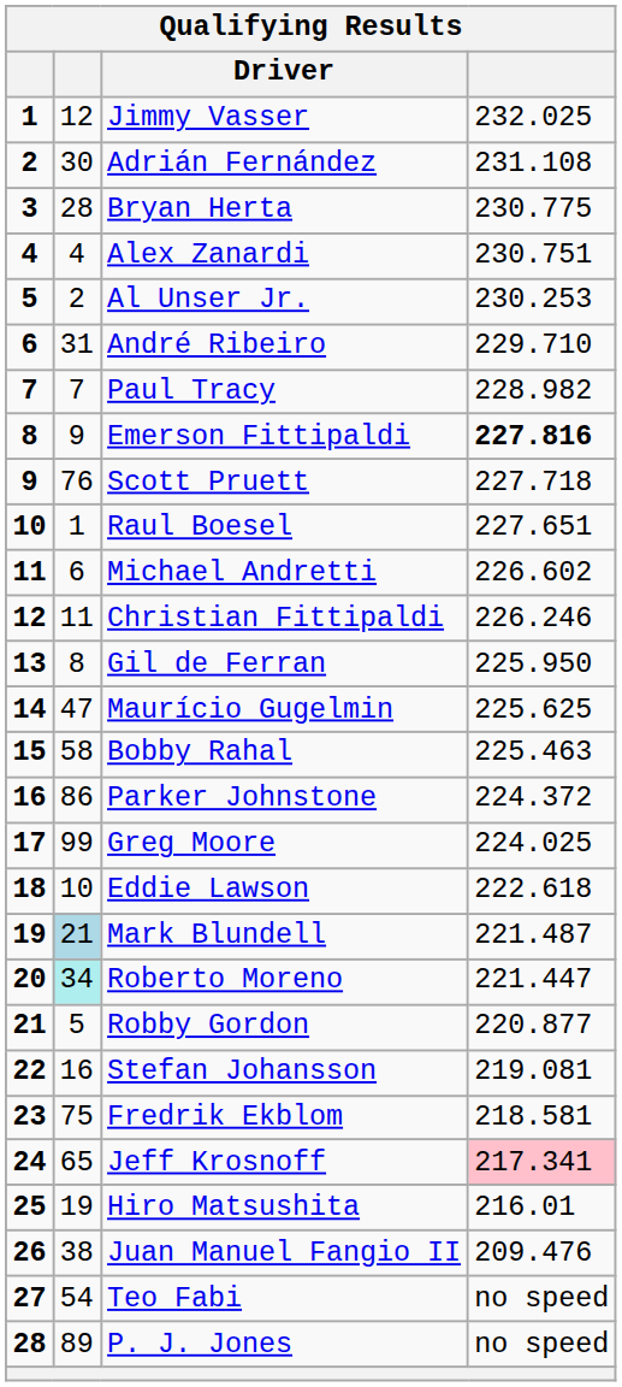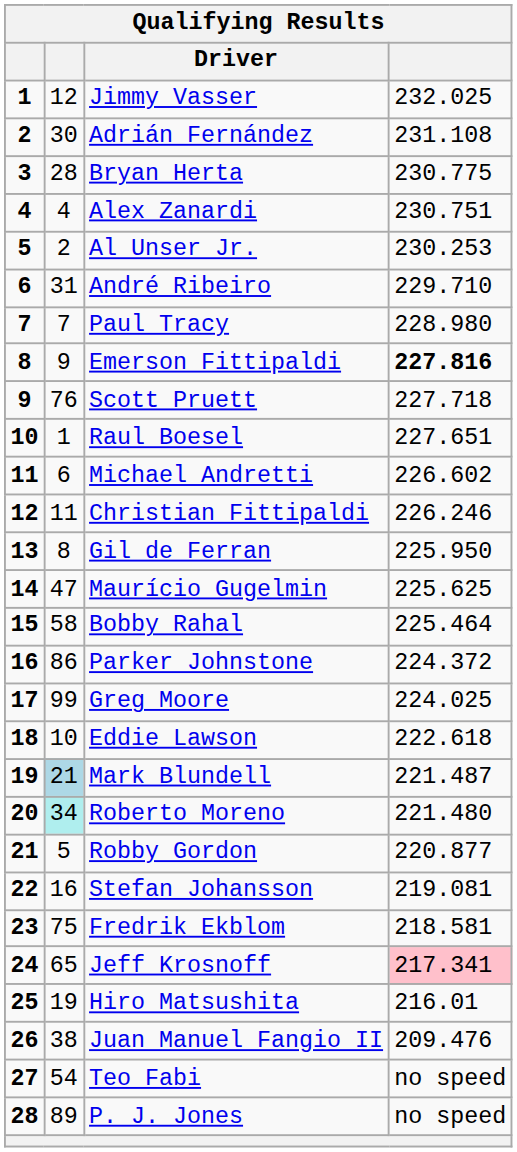 <table class="wikitable" style="font-size:95%;">
 <tr>
 <th colspan=5>Qualifying Results</th>
 </tr>
 <tr>
 <th></th>
 <th></th>
 <th>Driver</th>
 <th></th>
 </tr>
 <tr>
 <td align="center"><strong>1</strong></td>
 <td align="center">12</td>
 <td> <a href='#'>Jimmy Vasser</a></td>
 <td>232.025</td>
 </tr>
 <tr>
 <td align="center"><strong>2</strong></td>
 <td align="center">30</td>
 <td> <a href='#'>Adrián Fernández</a></td>
 <td>231.108</td>
 </tr>
 <tr>
 <td align="center"><strong>3</strong></td>
 <td align="center">28</td>
 <td> <a href='#'>Bryan Herta</a></td>
 <td>230.775</td>
 </tr>
 <tr>
 <td align="center"><strong>4</strong></td>
 <td align="center">4</td>
 <td> <a href='#'>Alex Zanardi</a> </td>
 <td>230.751</td>
 </tr>
 <tr>
 <td align="center"><strong>5</strong></td>
 <td align="center">2</td>
 <td> <a href='#'>Al Unser Jr.</a></td>
 <td>230.253</td>
 </tr>
 <tr>
 <td align="center"><strong>6</strong></td>
 <td align="center">31</td>
 <td> <a href='#'>André Ribeiro</a></td>
 <td>229.710</td>
 </tr>
 <tr>
 <td align="center"><strong>7</strong></td>
 <td align="center">7</td>
 <td> <a href='#'>Paul Tracy</a></td>
-<td>228.982</td>
+<td>228.980</td>
 </tr>
 <tr>
 <td align="center"><strong>8</strong></td>
 <td align="center">9</td>
 <td> <a href='#'>Emerson Fittipaldi</a></td>
 <td><strong>227.816</strong></td>
 </tr>
 <tr>
 <td align="center"><strong>9</strong></td>
 <td align="center">76</td>
 <td> <a href='#'>Scott Pruett</a></td>
 <td>227.718</td>
 </tr>
 <tr>
 <td align="center"><strong>10</strong></td>
 <td align="center">1</td>
 <td> <a href='#'>Raul Boesel</a></td>
 <td>227.651</td>
 </tr>
 <tr>
 <td align="center"><strong>11</strong></td>
 <td align="center">6</td>
 <td> <a href='#'>Michael Andretti</a></td>
 <td>226.602</td>
 </tr>
 <tr>
 <td align="center"><strong>12</strong></td>
 <td align="center">11</td>
 <td> <a href='#'>Christian Fittipaldi</a></td>
 <td>226.246</td>
 </tr>
 <tr>
 <td align="center"><strong>13</strong></td>
 <td align="center">8</td>
 <td> <a href='#'>Gil de Ferran</a></td>
 <td>225.950</td>
 </tr>
 <tr>
 <td align="center"><strong>14</strong></td>
 <td align="center">47</td>
 <td> <a href='#'>Maurício Gugelmin</a></td>
 <td>225.625</td>
 </tr>
 <tr>
 <td align="center"><strong>15</strong></td>
 <td align="center">58</td>
 <td> <a href='#'>Bobby Rahal</a></td>
-<td>225.463</td>
+<td>225.464</td>
 </tr>
 <tr>
 <td align="center"><strong>16</strong></td>
 <td align="center">86</td>
 <td> <a href='#'>Parker Johnstone</a></td>
 <td>224.372</td>
 </tr>
 <tr>
 <td align="center"><strong>17</strong></td>
 <td align="center">99</td>
 <td> <a href='#'>Greg Moore</a> </td>
 <td>224.025</td>
 </tr>
 <tr>
 <td align="center"><strong>18</strong></td>
 <td align="center">10</td>
 <td> <a href='#'>Eddie Lawson</a> </td>
 <td>222.618</td>
 </tr>
 <tr>
 <td align="center"><strong>19</strong></td>
 <td align="center" style="background: lightblue;">21</td>
 <td> <a href='#'>Mark Blundell</a> </td>
 <td>221.487</td>
 </tr>
 <tr>
 <td align="center"><strong>20</strong></td>
 <td align="center" style="background: paleturquoise;">34</td>
 <td> <a href='#'>Roberto Moreno</a></td>
-<td>221.447</td>
+<td>221.480</td>
 </tr>
 <tr>
 <td align="center"><strong>21</strong></td>
 <td align="center">5</td>
 <td> <a href='#'>Robby Gordon</a></td>
 <td>220.877</td>
 </tr>
 <tr>
 <td align="center"><strong>22</strong></td>
 <td align="center">16</td>
 <td> <a href='#'>Stefan Johansson</a></td>
 <td>219.081</td>
 </tr>
 <tr>
 <td align="center"><strong>23</strong></td>
 <td align="center">75</td>
 <td> <a href='#'>Fredrik Ekblom</a> </td>
 <td>218.581</td>
 </tr>
 <tr>
 <td align="center"><strong>24</strong></td>
 <td align="center">65</td>
 <td> <a href='#'>Jeff Krosnoff</a> </td>
 <td style="background: pink;">217.341</td>
 </tr>
 <tr>
 <td align="center"><strong>25</strong></td>
 <td align="center">19</td>
 <td> <a href='#'>Hiro Matsushita</a></td>
 <td>216.01</td>
 </tr>
 <tr>
 <td align="center"><strong>26</strong></td>
 <td align="center">38</td>
 <td> <a href='#'>Juan Manuel Fangio II</a></td>
 <td>209.476</td>
 </tr>
 <tr>
 <td align="center"><strong>27</strong></td>
 <td align="center">54</td>
 <td> <a href='#'>Teo Fabi</a></td>
 <td>no speed</td>
 </tr>
 <tr>
 <td align="center"><strong>28</strong></td>
 <td align="center">89</td>
 <td> <a href='#'>P. J. Jones</a></td>
 <td>no speed</td>
 </tr>
 <tr>
 <th colspan=4></th>
 </tr>
 </table>
